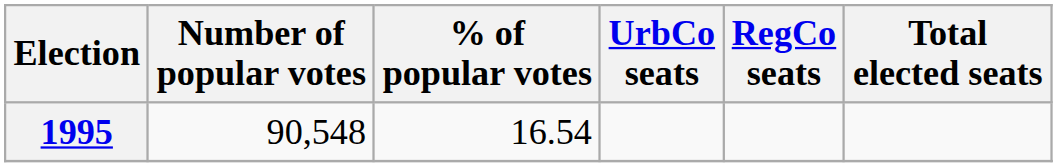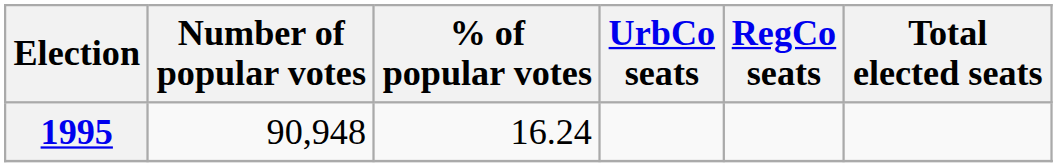 <table class="wikitable" style="text-align: right;">
 <tr align=center>
 <th>Election</th>
 <th>Number of<br>popular votes</th>
 <th>% of<br>popular votes</th>
 <th><a href='#'>UrbCo</a><br>seats</th>
 <th><a href='#'>RegCo</a><br>seats</th>
 <th>Total<br>elected seats</th>
 </tr>
 <tr>
 <th><a href='#'>1995</a></th>
-<td>90,548</td>
-<td>16.54</td>
+<td>90,948</td>
+<td>16.24</td>
 <td></td>
 <td></td>
 <td></td>
 </tr>
 <tr>
 </tr>
 </table>
